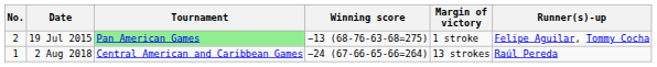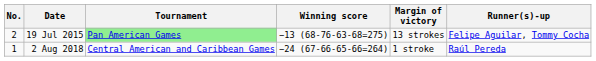 <table class="wikitable" style="font-size:95%;">
 <tr>
 <th>No.</th>
 <th>Date</th>
 <th>Tournament</th>
 <th>Winning score</th>
 <th>Margin of<br>victory</th>
 <th>Runner(s)-up</th>
 </tr>
 <tr>
 <td align=center>2</td>
 <td align=right>19 Jul 2015</td>
 <td style="background: lightgreen;"><a href='#'>Pan American Games</a></td>
 <td>−13 (68-76-63-68=275)</td>
-<td>1 stroke</td>
+<td>13 strokes</td>
 <td> <a href='#'>Felipe Aguilar</a>,  <a href='#'>Tommy Cocha</a></td>
 </tr>
 <tr>
 <td align=center>1</td>
 <td align=right>2 Aug 2018</td>
 <td><a href='#'>Central American and Caribbean Games</a></td>
 <td>−24 (67-66-65-66=264)</td>
-<td>13 strokes</td>
+<td>1 stroke</td>
 <td> <a href='#'>Raúl Pereda</a></td>
 </tr>
 </table>
